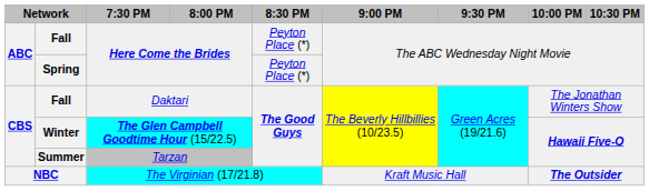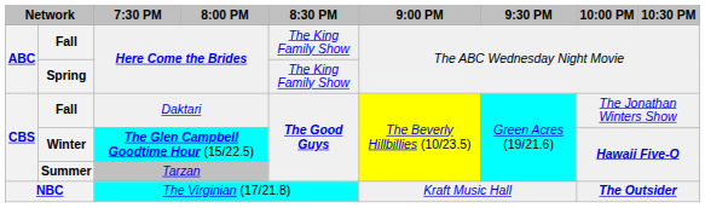 <table class="wikitable" style="width:100%;margin-right:0;text-align:center">
 <tr>
 <th colspan="2" style="background-color:#C0C0C0;text-align:center">Network</th>
 <th style="background-color:#C0C0C0;text-align:center">7:30 PM</th>
 <th style="background-color:#C0C0C0;text-align:center">8:00 PM</th>
 <th style="background-color:#C0C0C0;text-align:center">8:30 PM</th>
 <th style="background-color:#C0C0C0;text-align:center">9:00 PM</th>
 <th style="background-color:#C0C0C0;text-align:center">9:30 PM</th>
 <th style="background-color:#C0C0C0;text-align:center">10:00 PM</th>
 <th style="background-color:#C0C0C0;text-align:center">10:30 PM</th>
 </tr>
 <tr>
 <th bgcolor="#C0C0C0" rowspan="2"><a href='#'>ABC</a></th>
 <th>Fall</th>
 <td bgcolor="#F0F0F0" colspan="2" rowspan="2"><strong><em><a href='#'>Here Come the Brides</a></em></strong></td>
-<td bgcolor="#F0F0F0"><em><a href='#'>Peyton Place</a></em> (*)</td>
+<td bgcolor="#F0F0F0"><em><a href='#'>The King Family Show</a></em></td>
 <td bgcolor="#F0F0F0" colspan="4" rowspan="2"><em>The ABC Wednesday Night Movie</em></td>
 </tr>
 <tr>
 <th>Spring</th>
-<td bgcolor="#F0F0F0"><em><a href='#'>Peyton Place</a></em> (*)</td>
+<td bgcolor="#F0F0F0"><em><a href='#'>The King Family Show</a></em></td>
 </tr>
 <tr>
 <th rowspan="3" bgcolor="#C0C0C0"><a href='#'>CBS</a></th>
 <th>Fall</th>
 <td bgcolor="#F0F0F0" colspan="2"><em><a href='#'>Daktari</a></em></td>
 <td rowspan="3" bgcolor="#F0F0F0"><strong><em><a href='#'>The Good Guys</a></em></strong></td>
 <td rowspan="3" bgcolor="#FFFF00"><em><a href='#'>The Beverly Hillbillies</a></em> (10/23.5)</td>
 <td rowspan="3" bgcolor="#00FFFF"><em><a href='#'>Green Acres</a></em> (19/21.6)</td>
 <td bgcolor="#F0F0F0" colspan="2"><em><a href='#'>The Jonathan Winters Show</a></em></td>
 </tr>
 <tr>
 <th>Winter</th>
 <td bgcolor="#00FFFF" colspan="2"><strong><em><a href='#'>The Glen Campbell Goodtime Hour</a></em></strong> (15/22.5)</td>
 <td colspan="2" rowspan="2" bgcolor="#F0F0F0"><strong><em><a href='#'>Hawaii Five-O</a></em></strong></td>
 </tr>
 <tr>
 <th>Summer</th>
 <td colspan="2" bgcolor="#C0C0C0"><em><a href='#'>Tarzan</a></em> </td>
 </tr>
 <tr>
 <th bgcolor="#C0C0C0" colspan="2"><a href='#'>NBC</a></th>
 <td bgcolor="#00FFFF" colspan="3"><em><a href='#'>The Virginian</a></em> (17/21.8)</td>
 <td bgcolor="#F0F0F0" colspan="2"><em><a href='#'>Kraft Music Hall</a></em></td>
 <td bgcolor="#F0F0F0" colspan="2"><strong><em><a href='#'>The Outsider</a></em></strong></td>
 </tr>
 </table>
